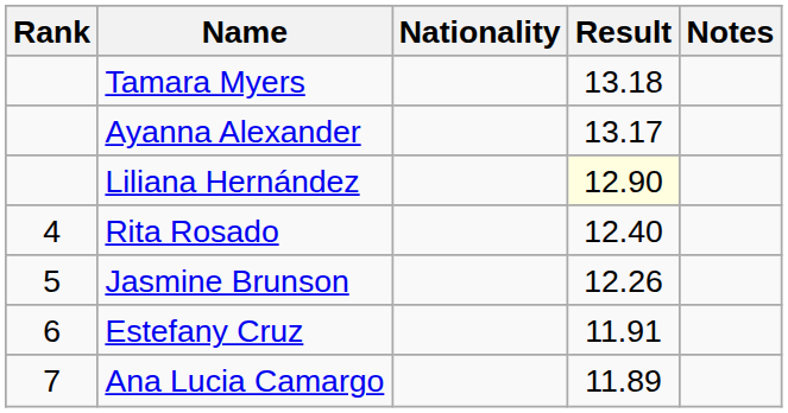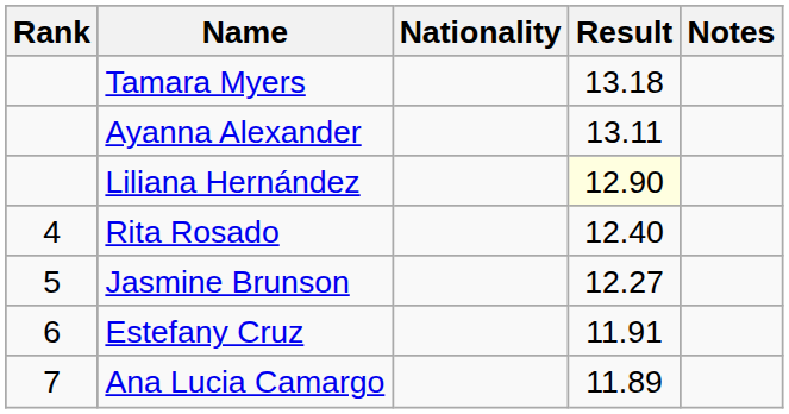 <table class="wikitable sortable" style="text-align:center;font-size:95%">
 <tr>
 <th>Rank</th>
 <th>Name</th>
 <th>Nationality</th>
 <th>Result</th>
 <th>Notes</th>
 </tr>
 <tr>
 <td></td>
 <td align=left><a href='#'>Tamara Myers</a></td>
 <td align=left></td>
 <td>13.18</td>
 <td></td>
 </tr>
 <tr>
 <td></td>
 <td align=left><a href='#'>Ayanna Alexander</a></td>
 <td align=left></td>
-<td>13.17</td>
+<td>13.11</td>
 <td></td>
 </tr>
 <tr>
 <td></td>
 <td align=left><a href='#'>Liliana Hernández</a></td>
 <td align=left></td>
 <td style="background: lightyellow;">12.90</td>
 <td></td>
 </tr>
 <tr>
 <td>4</td>
 <td align=left><a href='#'>Rita Rosado</a></td>
 <td align=left></td>
 <td>12.40</td>
 <td></td>
 </tr>
 <tr>
 <td>5</td>
 <td align=left><a href='#'>Jasmine Brunson</a></td>
 <td align=left></td>
-<td>12.26</td>
+<td>12.27</td>
 <td></td>
 </tr>
 <tr>
 <td>6</td>
 <td align=left><a href='#'>Estefany Cruz</a></td>
 <td align=left></td>
 <td>11.91</td>
 <td></td>
 </tr>
 <tr>
 <td>7</td>
 <td align=left><a href='#'>Ana Lucia Camargo</a></td>
 <td align=left></td>
 <td>11.89</td>
 <td></td>
 </tr>
 </table>
